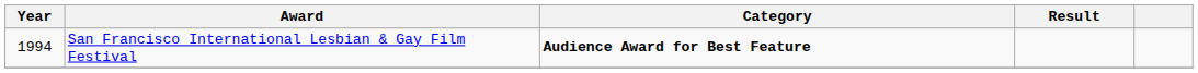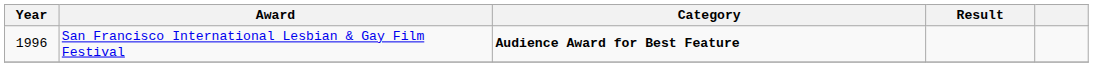 <table class="wikitable" style="width:85%;">
 <tr>
 <th width=5%>Year</th>
 <th style="width:40%;">Award</th>
 <th style="width:40%;">Category</th>
 <th style="width:10%;">Result</th>
 <th width=5%></th>
 </tr>
 <tr>
-<td style="text-align:center;">1994</td>
+<td style="text-align:center;">1996</td>
 <td><a href='#'>San Francisco International Lesbian & Gay Film Festival</a></td>
 <td><strong>Audience Award for Best Feature</strong></td>
 <td></td>
 <td style="text-align:center;"></td>
 </tr>
 <tr>
 </tr>
 </table>
